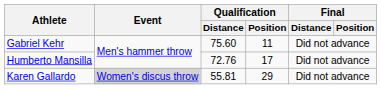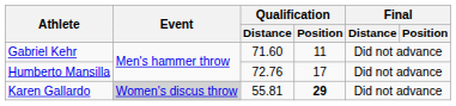 <table class=wikitable style="font-size:90%">
 <tr>
 <th rowspan="2">Athlete</th>
 <th rowspan="2">Event</th>
 <th colspan="2">Qualification</th>
 <th colspan="2">Final</th>
 </tr>
 <tr style="font-size:95%">
 <th>Distance</th>
 <th>Position</th>
 <th>Distance</th>
 <th>Position</th>
 </tr>
 <tr align=center>
 <td align=left><a href='#'>Gabriel Kehr</a></td>
 <td align=left rowspan=2><a href='#'>Men's hammer throw</a></td>
-<td>75.60</td>
+<td>71.60</td>
 <td>11</td>
 <td colspan=2>Did not advance</td>
 </tr>
 <tr align=center>
 <td align=left><a href='#'>Humberto Mansilla</a></td>
 <td>72.76</td>
 <td>17</td>
 <td colspan=2>Did not advance</td>
 </tr>
 <tr align=center>
 <td align=left><a href='#'>Karen Gallardo</a></td>
 <td align=left style="background: lightgrey;"><a href='#'>Women's discus throw</a></td>
 <td>55.81</td>
-<td>29</td>
+<td><strong>29</strong></td>
 <td colspan=2>Did not advance</td>
 </tr>
 </table>
